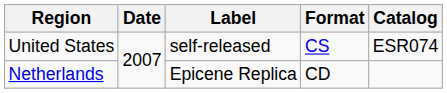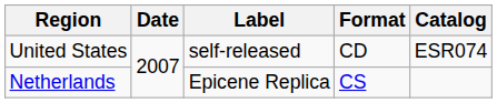 <table class="wikitable">
 <tr>
 <th>Region</th>
 <th>Date</th>
 <th>Label</th>
 <th>Format</th>
 <th>Catalog</th>
 </tr>
 <tr>
 <td>United States</td>
 <td rowspan="2">2007</td>
 <td>self-released</td>
-<td><a href='#'>CS</a></td>
+<td>CD</td>
 <td>ESR074</td>
 </tr>
 <tr>
 <td><a href='#'>Netherlands</a></td>
 <td>Epicene Replica</td>
-<td>CD</td>
+<td><a href='#'>CS</a></td>
 <td></td>
 </tr>
 </table>
